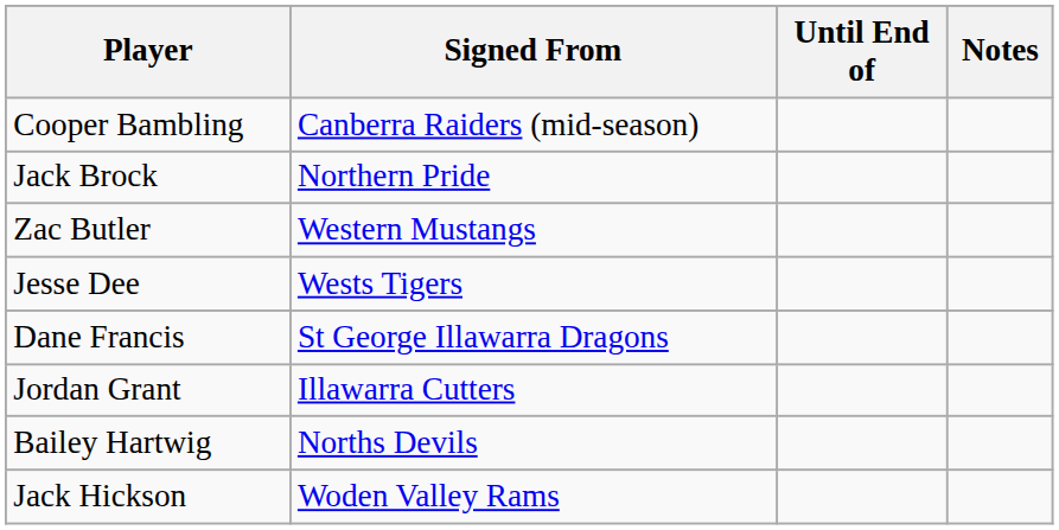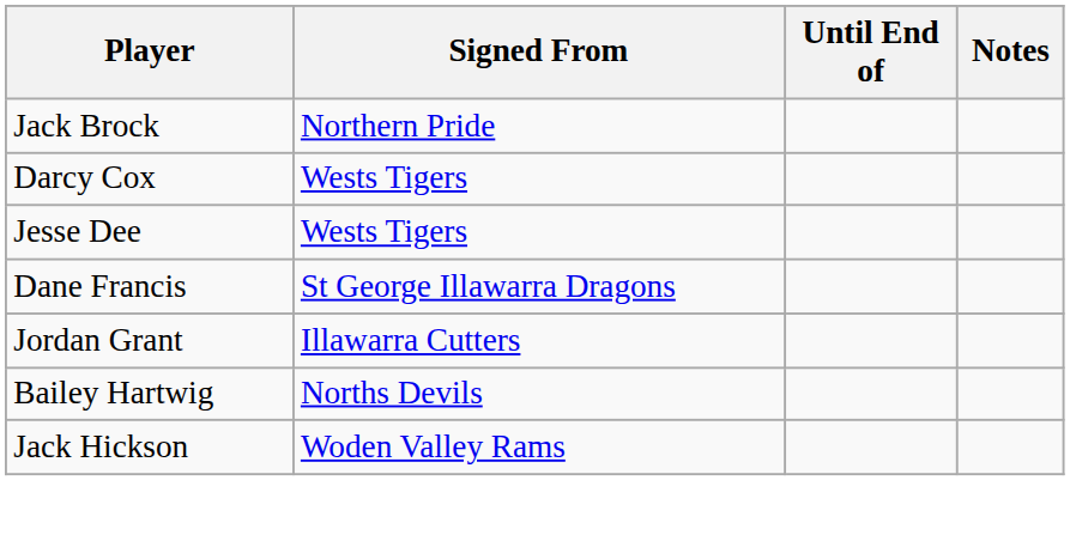 <table class="wikitable" style="font-size:90%">
 <tr style="background:#efefef;">
 <th style="width:120px;">Player</th>
 <th style="width:210px;">Signed From</th>
 <th style="width:70px;">Until End of</th>
 <th style="width:40px;">Notes</th>
 </tr>
 <tr>
-<td>Cooper Bambling</td>
-<td> <a href='#'>Canberra Raiders</a> (mid-season)</td>
-<td></td>
-<td></td>
-</tr>
-<tr>
 <td>Jack Brock</td>
 <td> <a href='#'>Northern Pride</a></td>
 <td></td>
 <td></td>
 </tr>
 <tr>
-<td>Zac Butler</td>
-<td> <a href='#'>Western Mustangs</a></td>
+<td>Darcy Cox</td>
+<td> <a href='#'>Wests Tigers</a></td>
 <td></td>
 <td></td>
 </tr>
 <tr>
 <td>Jesse Dee</td>
 <td> <a href='#'>Wests Tigers</a></td>
 <td></td>
 <td></td>
 </tr>
 <tr>
 <td>Dane Francis</td>
 <td> <a href='#'>St George Illawarra Dragons</a></td>
 <td></td>
 <td></td>
 </tr>
 <tr>
 <td>Jordan Grant</td>
 <td> <a href='#'>Illawarra Cutters</a></td>
 <td></td>
 <td></td>
 </tr>
 <tr>
 <td>Bailey Hartwig</td>
 <td> <a href='#'>Norths Devils</a></td>
 <td></td>
 <td></td>
 </tr>
 <tr>
 <td>Jack Hickson</td>
 <td> <a href='#'>Woden Valley Rams</a></td>
 <td></td>
 <td></td>
 </tr>
 </table>
